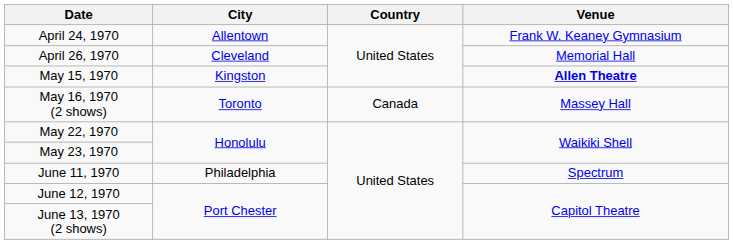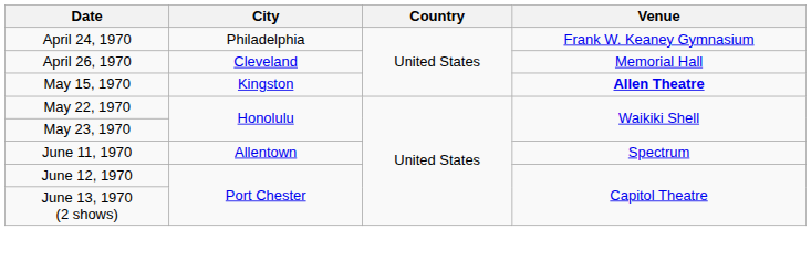 <table class="wikitable sortable plainrowheaders" style="text-align:center;">
 <tr>
 <th scope="col" style="width:11em;">Date</th>
 <th scope="col" style="width:13em;">City</th>
 <th scope="col" style="width:10em;">Country</th>
 <th scope="col" style="width:20em;">Venue</th>
 </tr>
 <tr>
 <td>April 24, 1970</td>
-<td><a href='#'>Allentown</a></td>
+<td>Philadelphia</td>
 <td rowspan="3">United States</td>
 <td><a href='#'>Frank W. Keaney Gymnasium</a></td>
 </tr>
 <tr>
 <td>April 26, 1970</td>
 <td><a href='#'>Cleveland</a></td>
 <td><a href='#'>Memorial Hall</a></td>
 </tr>
 <tr>
 <td>May 15, 1970</td>
 <td><a href='#'>Kingston</a></td>
 <td><strong><a href='#'>Allen Theatre</a></strong></td>
 </tr>
 <tr>
-<td>May 16, 1970<br>(2 shows)</td>
-<td><a href='#'>Toronto</a></td>
-<td>Canada</td>
-<td><a href='#'>Massey Hall</a></td>
-</tr>
-<tr>
 <td>May 22, 1970</td>
 <td rowspan="2"><a href='#'>Honolulu</a></td>
 <td rowspan="5">United States</td>
 <td rowspan="2"><a href='#'>Waikiki Shell</a></td>
 </tr>
 <tr>
 <td>May 23, 1970</td>
 </tr>
 <tr>
 <td>June 11, 1970</td>
-<td>Philadelphia</td>
+<td><a href='#'>Allentown</a></td>
 <td><a href='#'>Spectrum</a></td>
 </tr>
 <tr>
 <td>June 12, 1970</td>
 <td rowspan="2"><a href='#'>Port Chester</a></td>
 <td rowspan="2"><a href='#'>Capitol Theatre</a></td>
 </tr>
 <tr>
 <td>June 13, 1970<br>(2 shows)</td>
 </tr>
 </table>
